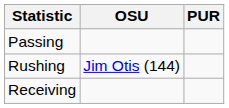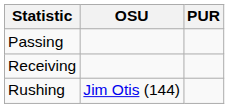 <table class="wikitable">
 <tr>
 <th>Statistic</th>
 <th>OSU</th>
 <th>PUR</th>
 </tr>
 <tr>
 <td>Passing</td>
 <td></td>
 <td></td>
 </tr>
 <tr>
+<td>Receiving</td>
+<td></td>
+<td></td>
+</tr>
+<tr>
 <td>Rushing</td>
 <td><a href='#'>Jim Otis</a> (144)</td>
 <td></td>
 </tr>
-<tr>
-<td>Receiving</td>
-<td></td>
-<td></td>
-</tr>
 </table>
